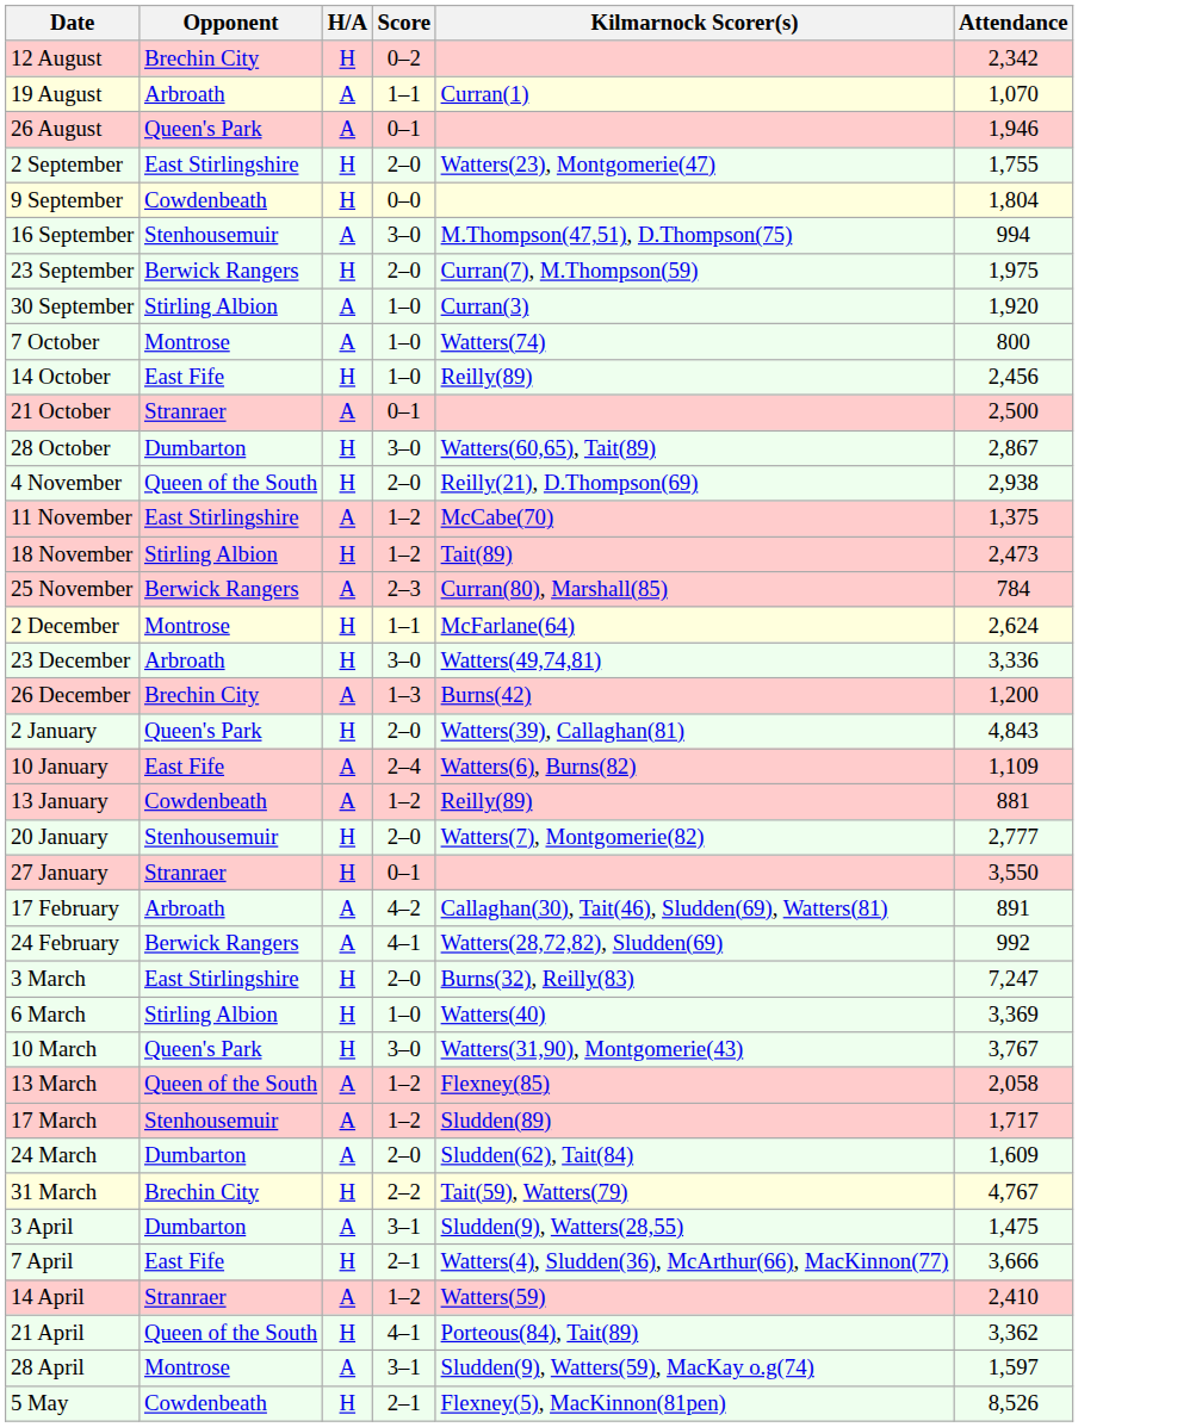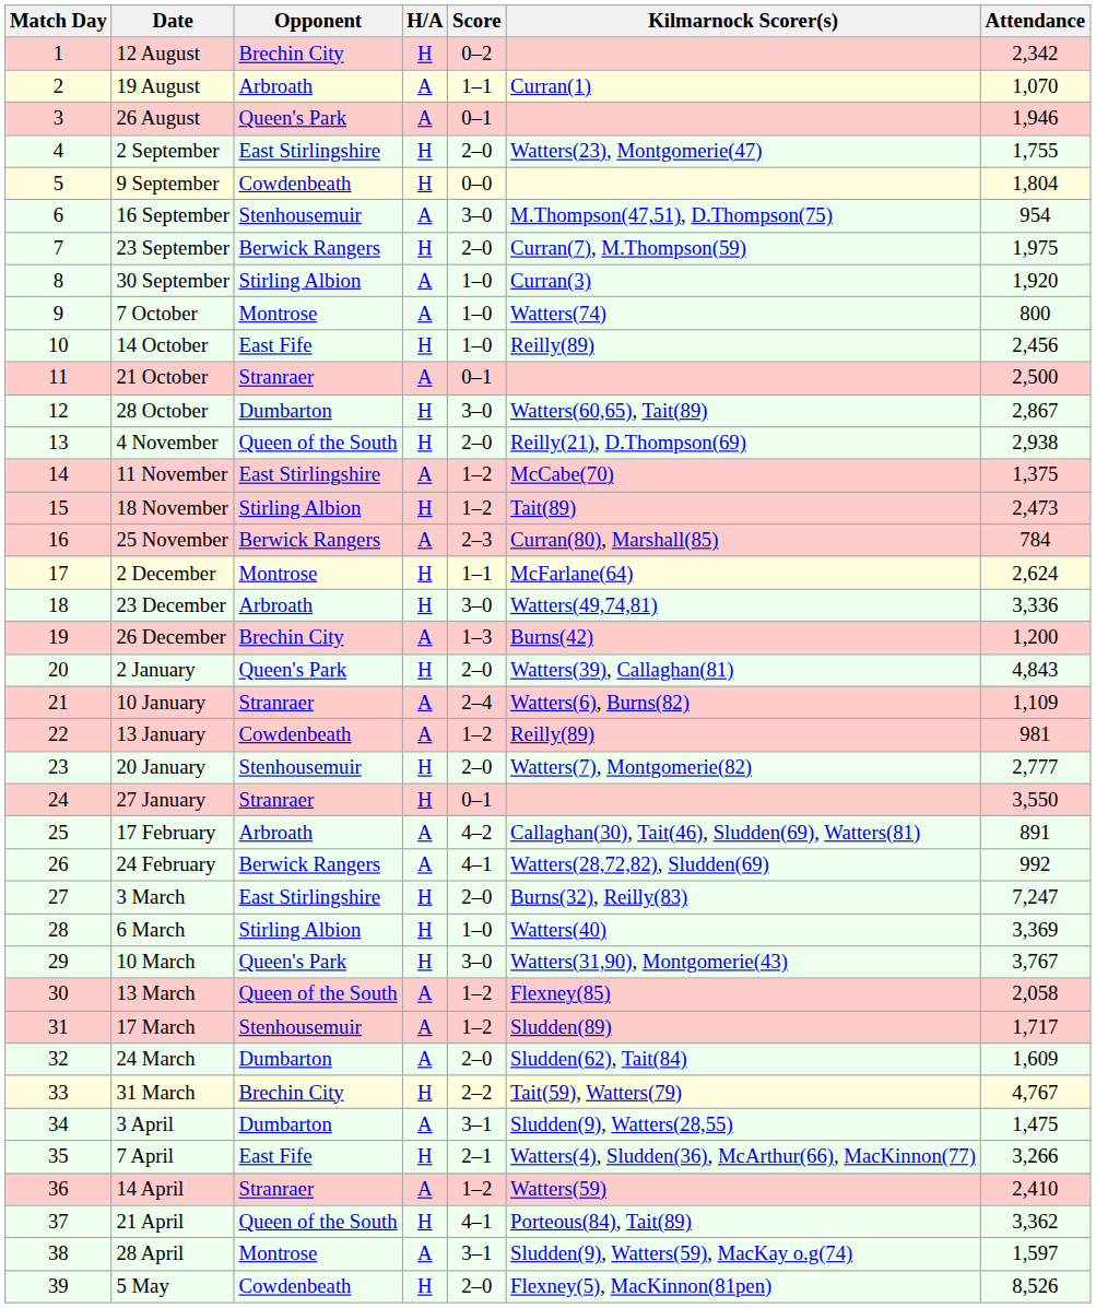 <table class="wikitable" style="text-align:center">
 <tr>
+<th>Match Day</th>
 <th>Date</th>
 <th>Opponent</th>
 <th>H/A</th>
 <th>Score</th>
 <th>Kilmarnock Scorer(s)</th>
 <th>Attendance</th>
 </tr>
 <tr bgcolor=#FFCCCC>
+<td>1</td>
 <td align=left>12 August</td>
 <td align=left><a href='#'>Brechin City</a></td>
 <td><a href='#'>H</a></td>
 <td>0–2</td>
 <td align=left></td>
 <td>2,342</td>
 </tr>
 <tr bgcolor=#FFFFDD>
+<td>2</td>
 <td align=left>19 August</td>
 <td align=left><a href='#'>Arbroath</a></td>
 <td><a href='#'>A</a></td>
 <td>1–1</td>
 <td align=left><a href='#'>Curran(1)</a></td>
 <td>1,070</td>
 </tr>
 <tr bgcolor=#FFCCCC>
+<td>3</td>
 <td align=left>26 August</td>
 <td align=left><a href='#'>Queen's Park</a></td>
 <td><a href='#'>A</a></td>
 <td>0–1</td>
 <td align=left></td>
 <td>1,946</td>
 </tr>
 <tr bgcolor=#EEFFEE>
+<td>4</td>
 <td align=left>2 September</td>
 <td align=left><a href='#'>East Stirlingshire</a></td>
 <td><a href='#'>H</a></td>
 <td>2–0</td>
 <td align=left><a href='#'>Watters(23)</a>, <a href='#'>Montgomerie(47)</a></td>
 <td>1,755</td>
 </tr>
 <tr bgcolor=#FFFFDD>
+<td>5</td>
 <td align=left>9 September</td>
 <td align=left><a href='#'>Cowdenbeath</a></td>
 <td><a href='#'>H</a></td>
 <td>0–0</td>
 <td align=left></td>
 <td>1,804</td>
 </tr>
 <tr bgcolor=#EEFFEE>
+<td>6</td>
 <td align=left>16 September</td>
 <td align=left><a href='#'>Stenhousemuir</a></td>
 <td><a href='#'>A</a></td>
 <td>3–0</td>
 <td align=left><a href='#'>M.Thompson(47,51)</a>, <a href='#'>D.Thompson(75)</a></td>
-<td>994</td>
+<td>954</td>
 </tr>
 <tr bgcolor=#EEFFEE>
+<td>7</td>
 <td align=left>23 September</td>
 <td align=left><a href='#'>Berwick Rangers</a></td>
 <td><a href='#'>H</a></td>
 <td>2–0</td>
 <td align=left><a href='#'>Curran(7)</a>, <a href='#'>M.Thompson(59)</a></td>
 <td>1,975</td>
 </tr>
 <tr bgcolor=#EEFFEE>
+<td>8</td>
 <td align=left>30 September</td>
 <td align=left><a href='#'>Stirling Albion</a></td>
 <td><a href='#'>A</a></td>
 <td>1–0</td>
 <td align=left><a href='#'>Curran(3)</a></td>
 <td>1,920</td>
 </tr>
 <tr bgcolor=#EEFFEE>
+<td>9</td>
 <td align=left>7 October</td>
 <td align=left><a href='#'>Montrose</a></td>
 <td><a href='#'>A</a></td>
 <td>1–0</td>
 <td align=left><a href='#'>Watters(74)</a></td>
 <td>800</td>
 </tr>
 <tr bgcolor=#EEFFEE>
+<td>10</td>
 <td align=left>14 October</td>
 <td align=left><a href='#'>East Fife</a></td>
 <td><a href='#'>H</a></td>
 <td>1–0</td>
 <td align=left><a href='#'>Reilly(89)</a></td>
 <td>2,456</td>
 </tr>
 <tr bgcolor=#FFCCCC>
+<td>11</td>
 <td align=left>21 October</td>
 <td align=left><a href='#'>Stranraer</a></td>
 <td><a href='#'>A</a></td>
 <td>0–1</td>
 <td align=left></td>
 <td>2,500</td>
 </tr>
 <tr bgcolor=#EEFFEE>
+<td>12</td>
 <td align=left>28 October</td>
 <td align=left><a href='#'>Dumbarton</a></td>
 <td><a href='#'>H</a></td>
 <td>3–0</td>
 <td align=left><a href='#'>Watters(60,65)</a>, <a href='#'>Tait(89)</a></td>
 <td>2,867</td>
 </tr>
 <tr bgcolor=#EEFFEE>
+<td>13</td>
 <td align=left>4 November</td>
 <td align=left><a href='#'>Queen of the South</a></td>
 <td><a href='#'>H</a></td>
 <td>2–0</td>
 <td align=left><a href='#'>Reilly(21)</a>, <a href='#'>D.Thompson(69)</a></td>
 <td>2,938</td>
 </tr>
 <tr bgcolor=#FFCCCC>
+<td>14</td>
 <td align=left>11 November</td>
 <td align=left><a href='#'>East Stirlingshire</a></td>
 <td><a href='#'>A</a></td>
 <td>1–2</td>
 <td align=left><a href='#'>McCabe(70)</a></td>
 <td>1,375</td>
 </tr>
 <tr bgcolor=#FFCCCC>
+<td>15</td>
 <td align=left>18 November</td>
 <td align=left><a href='#'>Stirling Albion</a></td>
 <td><a href='#'>H</a></td>
 <td>1–2</td>
 <td align=left><a href='#'>Tait(89)</a></td>
 <td>2,473</td>
 </tr>
 <tr bgcolor=#FFCCCC>
+<td>16</td>
 <td align=left>25 November</td>
 <td align=left><a href='#'>Berwick Rangers</a></td>
 <td><a href='#'>A</a></td>
 <td>2–3</td>
 <td align=left><a href='#'>Curran(80)</a>, <a href='#'>Marshall(85)</a></td>
 <td>784</td>
 </tr>
 <tr bgcolor=#FFFFDD>
+<td>17</td>
 <td align=left>2 December</td>
 <td align=left><a href='#'>Montrose</a></td>
 <td><a href='#'>H</a></td>
 <td>1–1</td>
 <td align=left><a href='#'>McFarlane(64)</a></td>
 <td>2,624</td>
 </tr>
 <tr bgcolor=#EEFFEE>
+<td>18</td>
 <td align=left>23 December</td>
 <td align=left><a href='#'>Arbroath</a></td>
 <td><a href='#'>H</a></td>
 <td>3–0</td>
 <td align=left><a href='#'>Watters(49,74,81)</a></td>
 <td>3,336</td>
 </tr>
 <tr bgcolor=#FFCCCC>
+<td>19</td>
 <td align=left>26 December</td>
 <td align=left><a href='#'>Brechin City</a></td>
 <td><a href='#'>A</a></td>
 <td>1–3</td>
 <td align=left><a href='#'>Burns(42)</a></td>
 <td>1,200</td>
 </tr>
 <tr bgcolor=#EEFFEE>
+<td>20</td>
 <td align=left>2 January</td>
 <td align=left><a href='#'>Queen's Park</a></td>
 <td><a href='#'>H</a></td>
 <td>2–0</td>
 <td align=left><a href='#'>Watters(39)</a>, <a href='#'>Callaghan(81)</a></td>
 <td>4,843</td>
 </tr>
 <tr bgcolor=#FFCCCC>
+<td>21</td>
 <td align=left>10 January</td>
-<td align=left><a href='#'>East Fife</a></td>
+<td align=left><a href='#'>Stranraer</a></td>
 <td><a href='#'>A</a></td>
 <td>2–4</td>
 <td align=left><a href='#'>Watters(6)</a>, <a href='#'>Burns(82)</a></td>
 <td>1,109</td>
 </tr>
 <tr bgcolor=#FFCCCC>
+<td>22</td>
 <td align=left>13 January</td>
 <td align=left><a href='#'>Cowdenbeath</a></td>
 <td><a href='#'>A</a></td>
 <td>1–2</td>
 <td align=left><a href='#'>Reilly(89)</a></td>
-<td>881</td>
+<td>981</td>
 </tr>
 <tr bgcolor=#EEFFEE>
+<td>23</td>
 <td align=left>20 January</td>
 <td align=left><a href='#'>Stenhousemuir</a></td>
 <td><a href='#'>H</a></td>
 <td>2–0</td>
 <td align=left><a href='#'>Watters(7)</a>, <a href='#'>Montgomerie(82)</a></td>
 <td>2,777</td>
 </tr>
 <tr bgcolor=#FFCCCC>
+<td>24</td>
 <td align=left>27 January</td>
 <td align=left><a href='#'>Stranraer</a></td>
 <td><a href='#'>H</a></td>
 <td>0–1</td>
 <td align=left></td>
 <td>3,550</td>
 </tr>
 <tr bgcolor=#EEFFEE>
+<td>25</td>
 <td align=left>17 February</td>
 <td align=left><a href='#'>Arbroath</a></td>
 <td><a href='#'>A</a></td>
 <td>4–2</td>
 <td align=left><a href='#'>Callaghan(30)</a>, <a href='#'>Tait(46)</a>, <a href='#'>Sludden(69)</a>, <a href='#'>Watters(81)</a></td>
 <td>891</td>
 </tr>
 <tr bgcolor=#EEFFEE>
+<td>26</td>
 <td align=left>24 February</td>
 <td align=left><a href='#'>Berwick Rangers</a></td>
 <td><a href='#'>A</a></td>
 <td>4–1</td>
 <td align=left><a href='#'>Watters(28,72,82)</a>, <a href='#'>Sludden(69)</a></td>
 <td>992</td>
 </tr>
 <tr bgcolor=#EEFFEE>
+<td>27</td>
 <td align=left>3 March</td>
 <td align=left><a href='#'>East Stirlingshire</a></td>
 <td><a href='#'>H</a></td>
 <td>2–0</td>
 <td align=left><a href='#'>Burns(32)</a>, <a href='#'>Reilly(83)</a></td>
 <td>7,247</td>
 </tr>
 <tr bgcolor=#EEFFEE>
+<td>28</td>
 <td align=left>6 March</td>
 <td align=left><a href='#'>Stirling Albion</a></td>
 <td><a href='#'>H</a></td>
 <td>1–0</td>
 <td align=left><a href='#'>Watters(40)</a></td>
 <td>3,369</td>
 </tr>
 <tr bgcolor=#EEFFEE>
+<td>29</td>
 <td align=left>10 March</td>
 <td align=left><a href='#'>Queen's Park</a></td>
 <td><a href='#'>H</a></td>
 <td>3–0</td>
 <td align=left><a href='#'>Watters(31,90)</a>, <a href='#'>Montgomerie(43)</a></td>
 <td>3,767</td>
 </tr>
 <tr bgcolor=#FFCCCC>
+<td>30</td>
 <td align=left>13 March</td>
 <td align=left><a href='#'>Queen of the South</a></td>
 <td><a href='#'>A</a></td>
 <td>1–2</td>
 <td align=left><a href='#'>Flexney(85)</a></td>
 <td>2,058</td>
 </tr>
 <tr bgcolor=#FFCCCC>
+<td>31</td>
 <td align=left>17 March</td>
 <td align=left><a href='#'>Stenhousemuir</a></td>
 <td><a href='#'>A</a></td>
 <td>1–2</td>
 <td align=left><a href='#'>Sludden(89)</a></td>
 <td>1,717</td>
 </tr>
 <tr bgcolor=#EEFFEE>
+<td>32</td>
 <td align=left>24 March</td>
 <td align=left><a href='#'>Dumbarton</a></td>
 <td><a href='#'>A</a></td>
 <td>2–0</td>
 <td align=left><a href='#'>Sludden(62)</a>, <a href='#'>Tait(84)</a></td>
 <td>1,609</td>
 </tr>
 <tr bgcolor=#FFFFDD>
+<td>33</td>
 <td align=left>31 March</td>
 <td align=left><a href='#'>Brechin City</a></td>
 <td><a href='#'>H</a></td>
 <td>2–2</td>
 <td align=left><a href='#'>Tait(59)</a>, <a href='#'>Watters(79)</a></td>
 <td>4,767</td>
 </tr>
 <tr bgcolor=#EEFFEE>
+<td>34</td>
 <td align=left>3 April</td>
 <td align=left><a href='#'>Dumbarton</a></td>
 <td><a href='#'>A</a></td>
 <td>3–1</td>
 <td align=left><a href='#'>Sludden(9)</a>, <a href='#'>Watters(28,55)</a></td>
 <td>1,475</td>
 </tr>
 <tr bgcolor=#EEFFEE>
+<td>35</td>
 <td align=left>7 April</td>
 <td align=left><a href='#'>East Fife</a></td>
 <td><a href='#'>H</a></td>
 <td>2–1</td>
 <td align=left><a href='#'>Watters(4)</a>, <a href='#'>Sludden(36)</a>, <a href='#'>McArthur(66)</a>, <a href='#'>MacKinnon(77)</a></td>
-<td>3,666</td>
+<td>3,266</td>
 </tr>
 <tr bgcolor=#FFCCCC>
+<td>36</td>
 <td align=left>14 April</td>
 <td align=left><a href='#'>Stranraer</a></td>
 <td><a href='#'>A</a></td>
 <td>1–2</td>
 <td align=left><a href='#'>Watters(59)</a></td>
 <td>2,410</td>
 </tr>
 <tr bgcolor=#EEFFEE>
+<td>37</td>
 <td align=left>21 April</td>
 <td align=left><a href='#'>Queen of the South</a></td>
 <td><a href='#'>H</a></td>
 <td>4–1</td>
 <td align=left><a href='#'>Porteous(84)</a>, <a href='#'>Tait(89)</a></td>
 <td>3,362</td>
 </tr>
 <tr bgcolor=#EEFFEE>
+<td>38</td>
 <td align=left>28 April</td>
 <td align=left><a href='#'>Montrose</a></td>
 <td><a href='#'>A</a></td>
 <td>3–1</td>
 <td align=left><a href='#'>Sludden(9)</a>, <a href='#'>Watters(59)</a>, <a href='#'>MacKay o.g(74)</a></td>
 <td>1,597</td>
 </tr>
 <tr bgcolor=#EEFFEE>
+<td>39</td>
 <td align=left>5 May</td>
 <td align=left><a href='#'>Cowdenbeath</a></td>
 <td><a href='#'>H</a></td>
-<td>2–1</td>
+<td>2–0</td>
 <td align=left><a href='#'>Flexney(5)</a>, <a href='#'>MacKinnon(81pen)</a></td>
 <td>8,526</td>
 </tr>
 </table>
